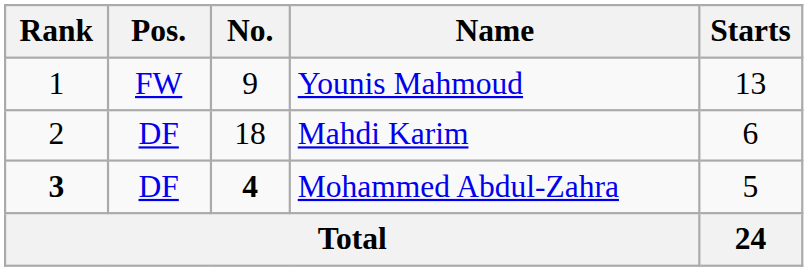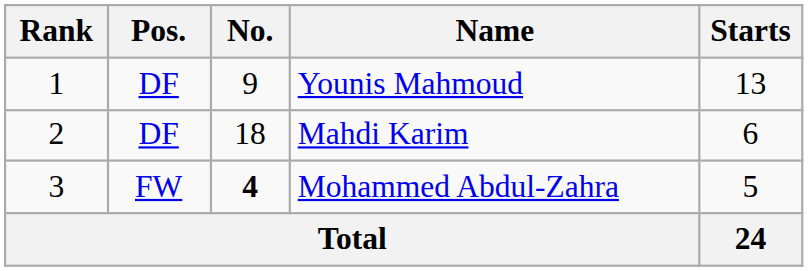 <table class="wikitable sortable" style="font-size: 90%; text-align: center;">
 <tr>
 <th style="width:40px;">Rank</th>
 <th style="width:40px;">Pos.</th>
 <th style="width:30px;">No.</th>
 <th style="width:180px;">Name</th>
 <th style="width:40px;">Starts</th>
 </tr>
 <tr>
 <td>1</td>
-<td><a href='#'>FW</a></td>
+<td><a href='#'>DF</a></td>
 <td>9</td>
 <td style="text-align:left"> <a href='#'>Younis Mahmoud</a></td>
 <td>13</td>
 </tr>
 <tr>
 <td>2</td>
 <td><a href='#'>DF</a></td>
 <td>18</td>
 <td style="text-align:left"> <a href='#'>Mahdi Karim</a></td>
 <td>6</td>
 </tr>
 <tr>
-<td><strong>3</strong></td>
-<td><a href='#'>DF</a></td>
+<td>3</td>
+<td><a href='#'>FW</a></td>
 <td><strong>4</strong></td>
 <td style="text-align:left"> <a href='#'>Mohammed Abdul-Zahra</a></td>
 <td>5</td>
 </tr>
 <tr>
 <th colspan="4">Total</th>
 <th>24</th>
 </tr>
 </table>
